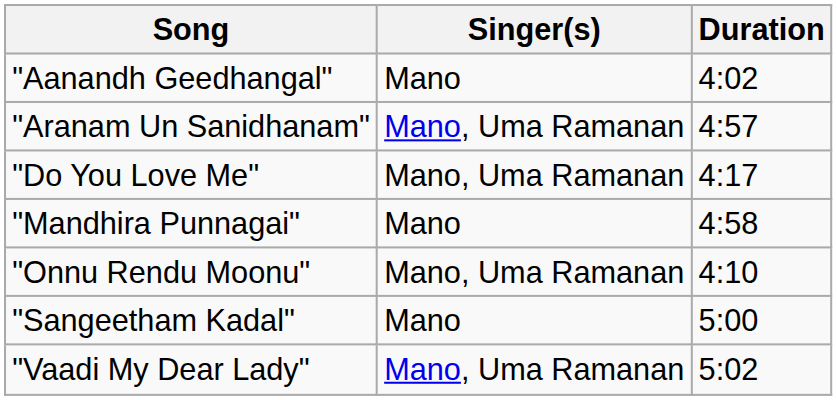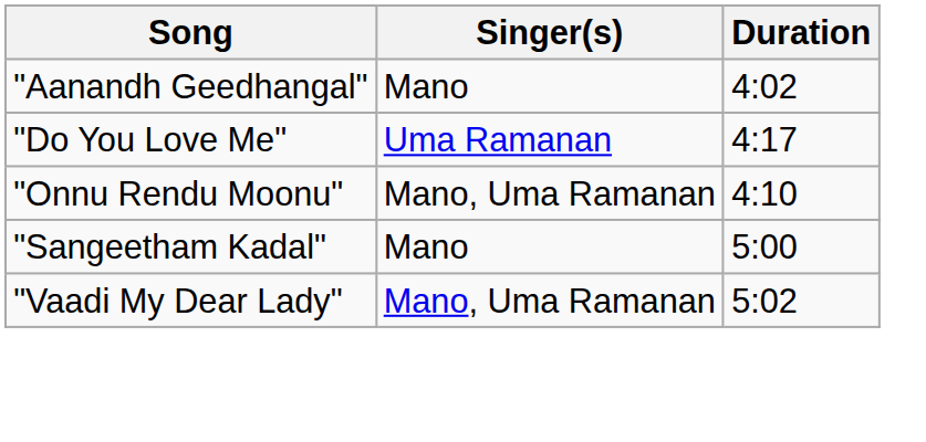 <table class="wikitable" style="font-size:95%;">
 <tr>
 <th>Song</th>
 <th>Singer(s)</th>
 <th>Duration</th>
 </tr>
 <tr>
 <td>"Aanandh Geedhangal"</td>
 <td>Mano</td>
 <td>4:02</td>
 </tr>
 <tr>
-<td>"Aranam Un Sanidhanam"</td>
-<td><a href='#'>Mano</a>, Uma Ramanan</td>
-<td>4:57</td>
-</tr>
-<tr>
 <td>"Do You Love Me"</td>
-<td>Mano, Uma Ramanan</td>
+<td><a href='#'>Uma Ramanan</a></td>
 <td>4:17</td>
-</tr>
-<tr>
-<td>"Mandhira Punnagai"</td>
-<td>Mano</td>
-<td>4:58</td>
 </tr>
 <tr>
 <td>"Onnu Rendu Moonu"</td>
 <td>Mano, Uma Ramanan</td>
 <td>4:10</td>
 </tr>
 <tr>
 <td>"Sangeetham Kadal"</td>
 <td>Mano</td>
 <td>5:00</td>
 </tr>
 <tr>
 <td>"Vaadi My Dear Lady"</td>
 <td><a href='#'>Mano</a>, Uma Ramanan</td>
 <td>5:02</td>
 </tr>
 </table>
